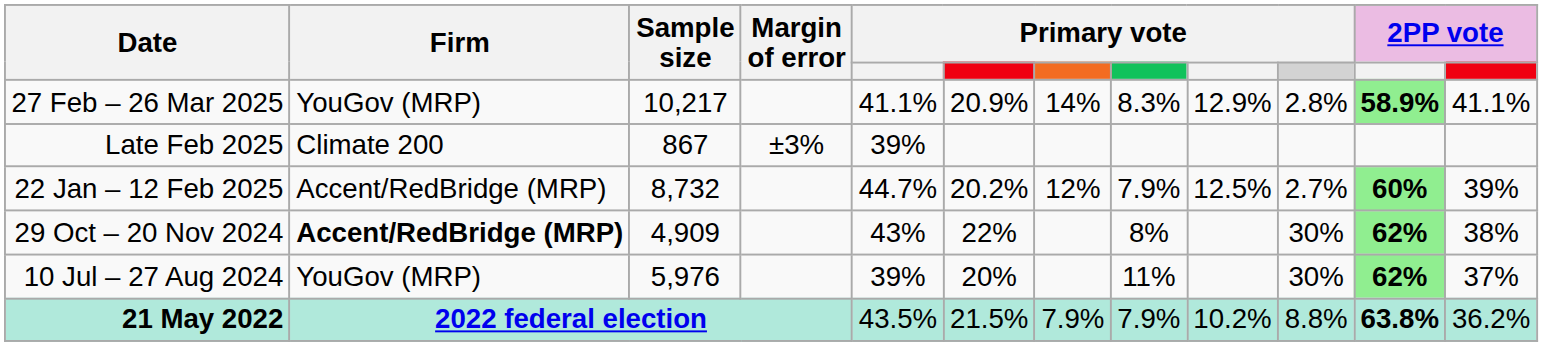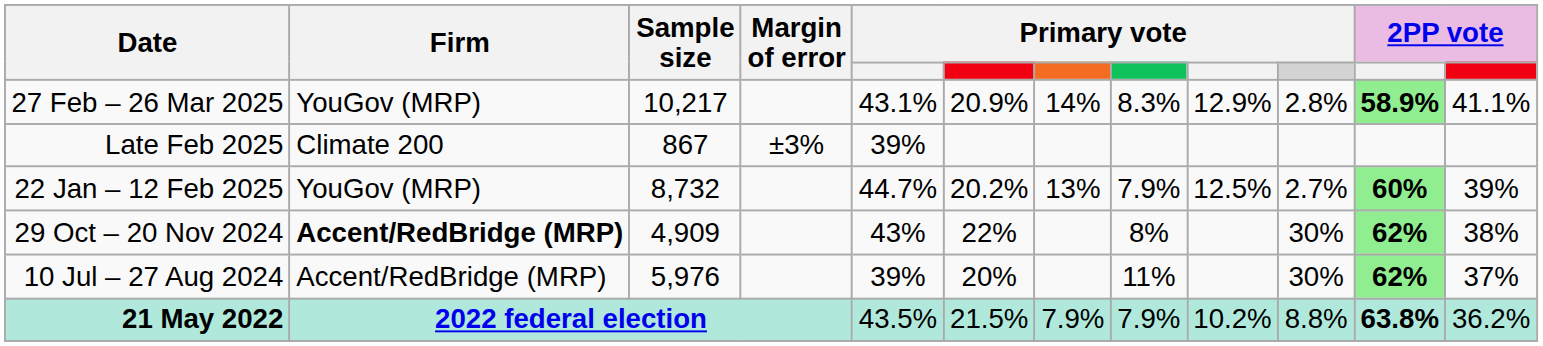 <table class="nowrap wikitable tpl-blanktable" style=text-align:center;font-size:90%>
 <tr>
 <th rowspan=2>Date</th>
 <th rowspan=2>Firm</th>
 <th rowspan=2>Sample<br>size</th>
 <th rowspan=2>Margin<br>of error</th>
 <th colspan=6>Primary vote</th>
 <th colspan=2 class=unsortable style=background:#ebbce3><a href='#'>2PP vote</a></th>
 </tr>
 <tr>
 <th style=background:></th>
 <th style="background:#F00011"></th>
 <th style=background:#f36c21></th>
 <th style=background:#10C25B></th>
 <th style=background:></th>
 <th style=background:lightgray></th>
 <th style=background:></th>
 <th style="background:#F00011"></th>
 </tr>
 <tr>
 <td align=right>27 Feb – 26 Mar 2025</td>
 <td align=left>YouGov (MRP)</td>
 <td>10,217</td>
 <td></td>
-<td>41.1%</td>
+<td>43.1%</td>
 <td>20.9%</td>
 <td>14%</td>
 <td>8.3%</td>
 <td>12.9%</td>
 <td>2.8%</td>
 <th style=background:#90EE90>58.9%</th>
 <td>41.1%</td>
 </tr>
 <tr>
 <td align=right>Late Feb 2025</td>
 <td align=left>Climate 200</td>
 <td>867</td>
 <td>±3%</td>
 <td>39%</td>
 <td></td>
 <td></td>
 <td></td>
 <td></td>
 <td></td>
 <td></td>
 <td></td>
 </tr>
 <tr>
 <td align=right>22 Jan – 12 Feb 2025</td>
-<td align=left>Accent/RedBridge (MRP)</td>
+<td align=left>YouGov (MRP)</td>
 <td>8,732</td>
 <td></td>
 <td>44.7%</td>
 <td>20.2%</td>
-<td>12%</td>
+<td>13%</td>
 <td>7.9%</td>
 <td>12.5%</td>
 <td>2.7%</td>
 <th style=background:#90EE90>60%</th>
 <td>39%</td>
 </tr>
 <tr>
 <td align=right>29 Oct – 20 Nov 2024</td>
 <td align=left><strong>Accent/RedBridge (MRP)</strong></td>
 <td>4,909</td>
 <td></td>
 <td>43%</td>
 <td>22%</td>
 <td></td>
 <td>8%</td>
 <td></td>
 <td>30%</td>
 <th style=background:#90EE90>62%</th>
 <td>38%</td>
 </tr>
 <tr>
 <td align=right>10 Jul – 27 Aug 2024</td>
-<td align=left>YouGov (MRP)</td>
+<td align=left>Accent/RedBridge (MRP)</td>
 <td>5,976</td>
 <td></td>
 <td>39%</td>
 <td>20%</td>
 <td></td>
 <td>11%</td>
 <td></td>
 <td>30%</td>
 <th style=background:#90ee90>62%</th>
 <td>37%</td>
 </tr>
 <tr style="background:#b0e9db">
 <td style="text-align:right" data-sort-value="21-May-2022"><strong>21 May 2022</strong></td>
 <td colspan="3" style="text-align:center"><strong><a href='#'>2022 federal election</a></strong></td>
 <td>43.5%</td>
 <td>21.5%</td>
 <td>7.9%</td>
 <td>7.9%</td>
 <td>10.2%</td>
 <td>8.8%</td>
 <td><strong>63.8%</strong></td>
 <td>36.2%</td>
 </tr>
 </table>
